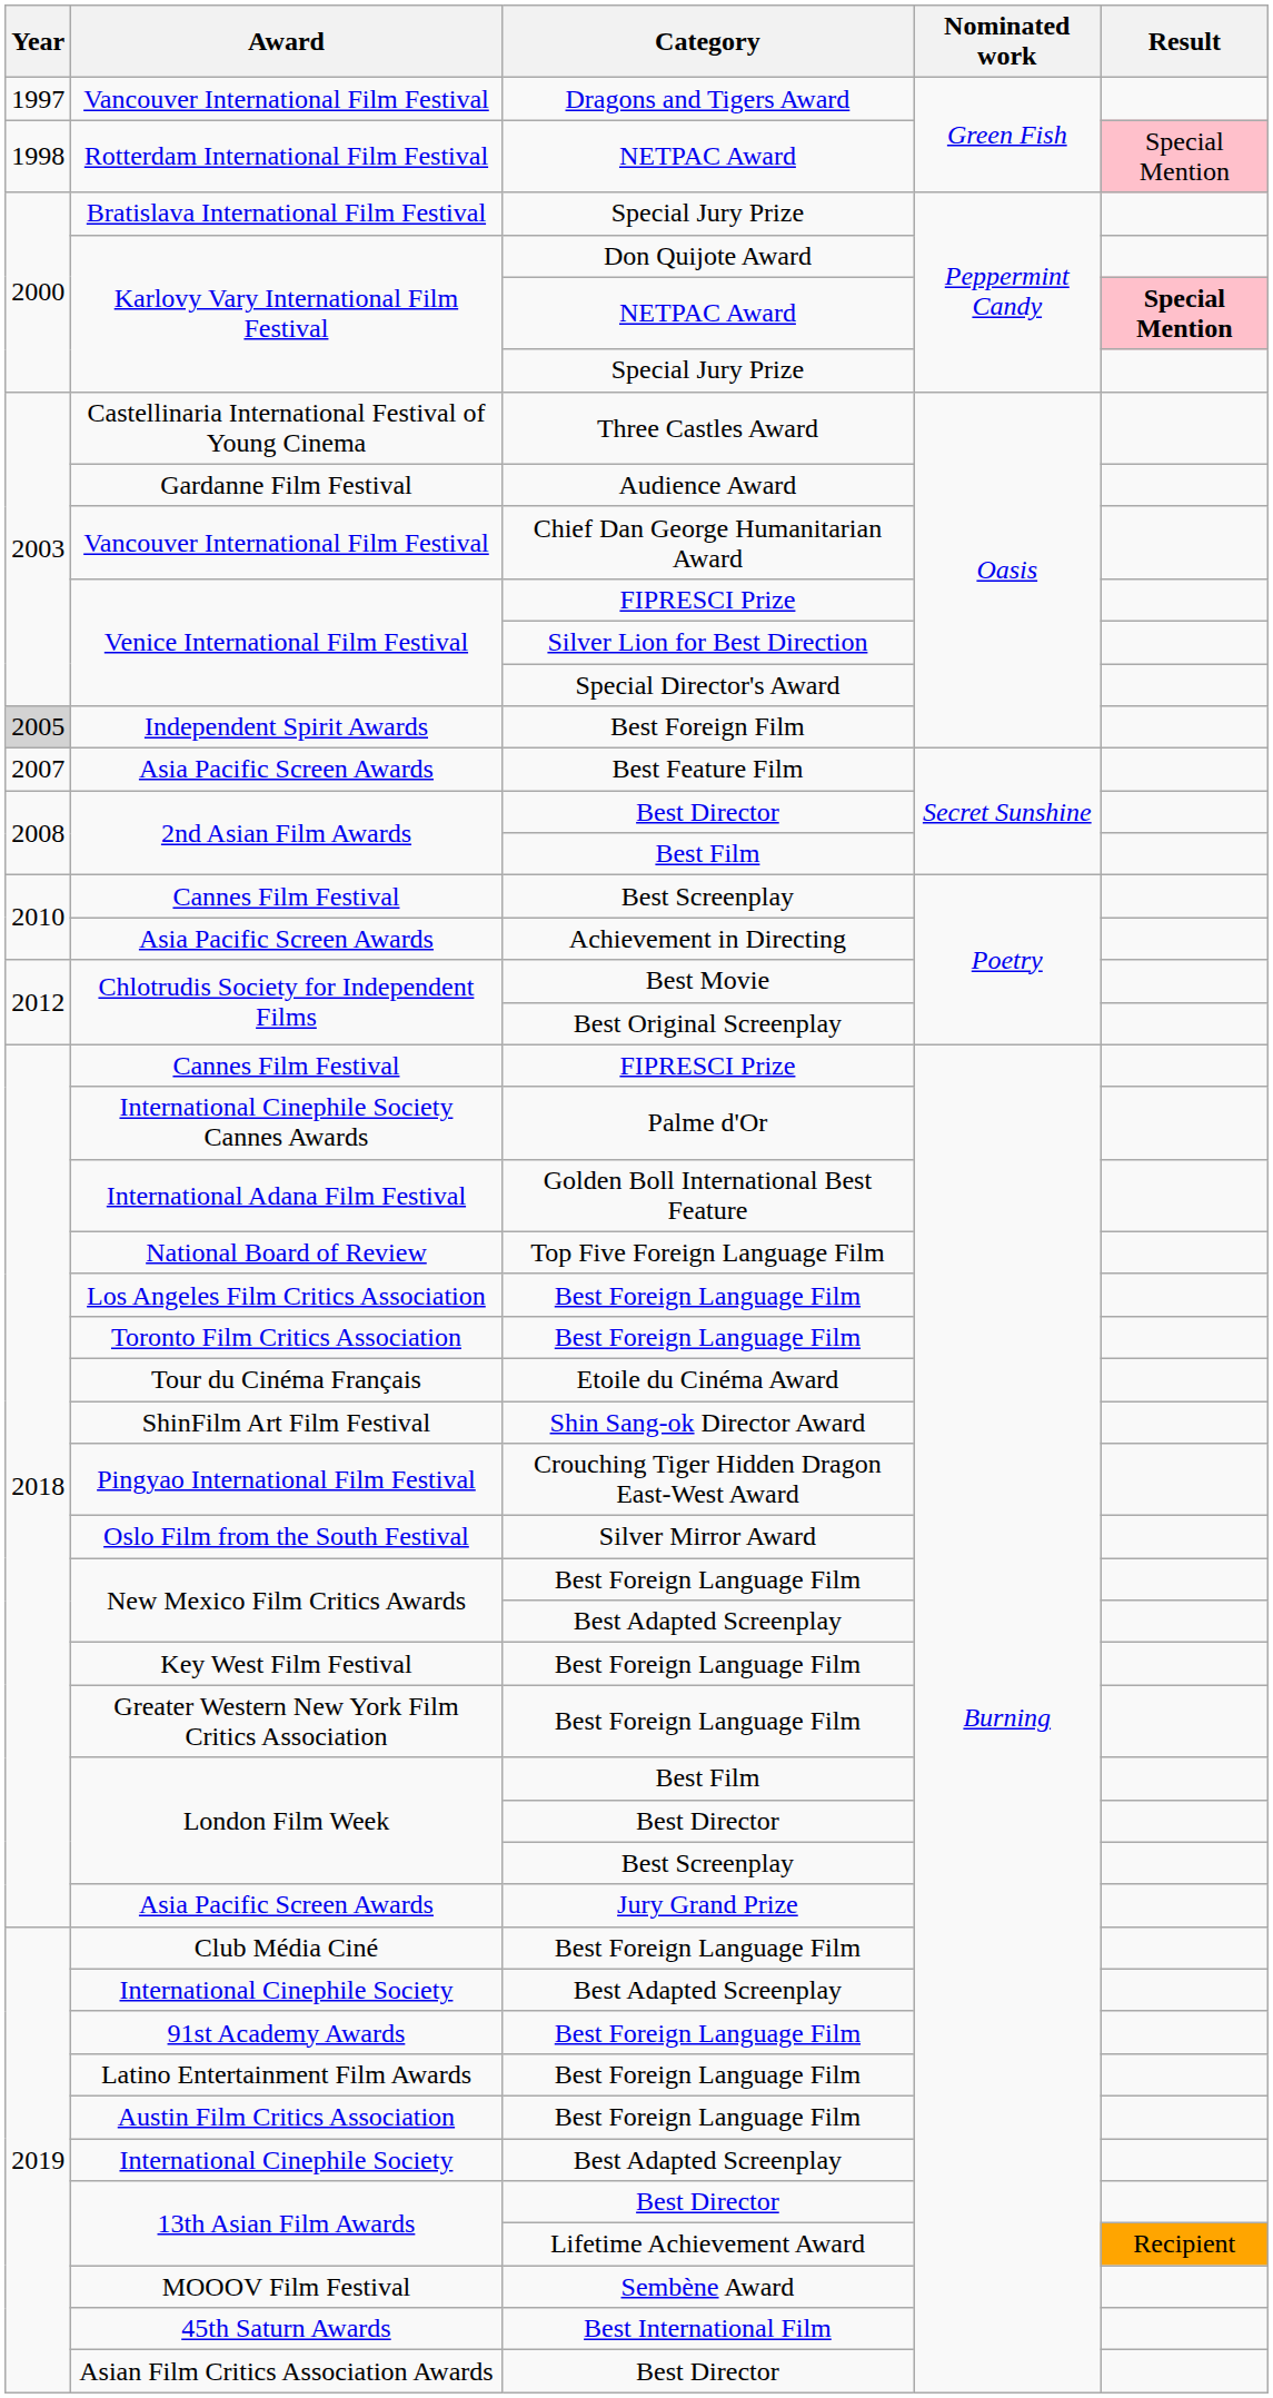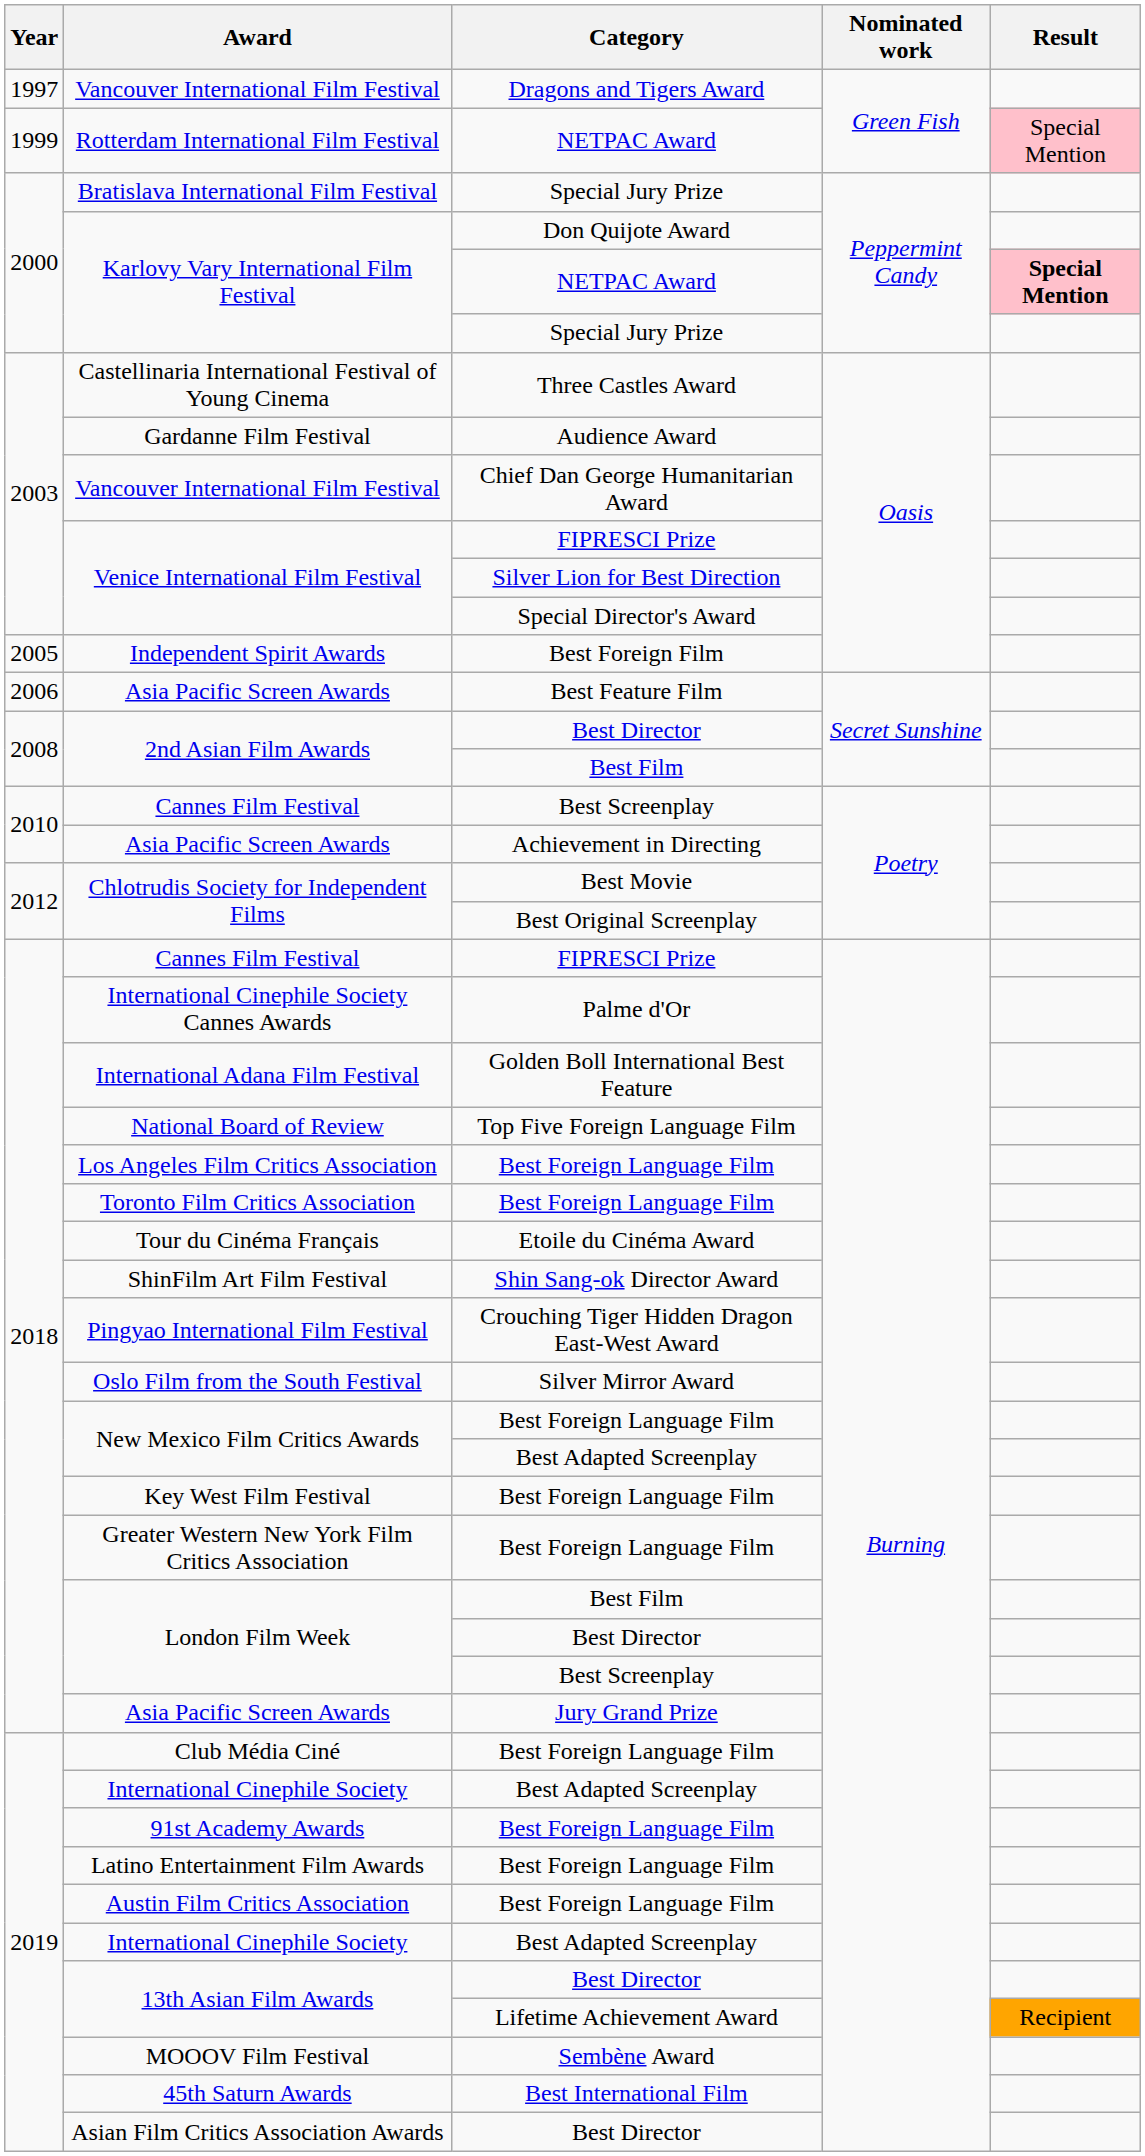 <table class="wikitable" style="text-align:center; width:60%">
 <tr>
 <th>Year</th>
 <th>Award</th>
 <th>Category</th>
 <th>Nominated work</th>
 <th>Result</th>
 </tr>
 <tr>
 <td>1997</td>
 <td><a href='#'>Vancouver International Film Festival</a></td>
 <td><a href='#'>Dragons and Tigers Award</a></td>
 <td rowspan=2><em><a href='#'>Green Fish</a></em></td>
 <td></td>
 </tr>
 <tr>
-<td>1998</td>
+<td>1999</td>
 <td><a href='#'>Rotterdam International Film Festival</a></td>
 <td><a href='#'>NETPAC Award</a></td>
 <td style="background: pink" align= "center">Special Mention</td>
 </tr>
 <tr>
 <td rowspan=4>2000</td>
 <td><a href='#'>Bratislava International Film Festival</a></td>
 <td>Special Jury Prize</td>
 <td rowspan=4><em><a href='#'>Peppermint Candy</a></em></td>
 <td></td>
 </tr>
 <tr>
 <td rowspan=3><a href='#'>Karlovy Vary International Film Festival</a></td>
 <td>Don Quijote Award</td>
 <td></td>
 </tr>
 <tr>
 <td><a href='#'>NETPAC Award</a></td>
 <td style="background: pink" align= "center"><strong>Special Mention</strong></td>
 </tr>
 <tr>
 <td>Special Jury Prize</td>
 <td></td>
 </tr>
 <tr>
 <td rowspan=6>2003</td>
 <td>Castellinaria International Festival of Young Cinema</td>
 <td>Three Castles Award</td>
 <td rowspan=7><em><a href='#'>Oasis</a></em></td>
 <td></td>
 </tr>
 <tr>
 <td>Gardanne Film Festival</td>
 <td>Audience Award</td>
 <td></td>
 </tr>
 <tr>
 <td><a href='#'>Vancouver International Film Festival</a></td>
 <td>Chief Dan George Humanitarian Award</td>
 <td></td>
 </tr>
 <tr>
 <td rowspan=3><a href='#'>Venice International Film Festival</a></td>
 <td><a href='#'>FIPRESCI Prize</a></td>
 <td></td>
 </tr>
 <tr>
 <td><a href='#'>Silver Lion for Best Direction</a></td>
 <td></td>
 </tr>
 <tr>
 <td>Special Director's Award</td>
 <td></td>
 </tr>
 <tr>
-<td style="background: lightgrey;">2005</td>
+<td>2005</td>
 <td><a href='#'>Independent Spirit Awards</a></td>
 <td>Best Foreign Film</td>
 <td></td>
 </tr>
 <tr>
-<td>2007</td>
+<td>2006</td>
 <td><a href='#'>Asia Pacific Screen Awards</a></td>
 <td>Best Feature Film</td>
 <td rowspan=3><em><a href='#'>Secret Sunshine</a></em></td>
 <td></td>
 </tr>
 <tr>
 <td rowspan=2>2008</td>
 <td rowspan=2><a href='#'>2nd Asian Film Awards</a></td>
 <td><a href='#'>Best Director</a></td>
 <td></td>
 </tr>
 <tr>
 <td><a href='#'>Best Film</a></td>
 <td></td>
 </tr>
 <tr>
 <td rowspan=2>2010</td>
 <td><a href='#'>Cannes Film Festival</a></td>
 <td>Best Screenplay</td>
 <td rowspan=4><em><a href='#'>Poetry</a></em></td>
 <td></td>
 </tr>
 <tr>
 <td><a href='#'>Asia Pacific Screen Awards</a></td>
 <td>Achievement in Directing</td>
 <td></td>
 </tr>
 <tr>
 <td rowspan=2>2012</td>
 <td rowspan=2><a href='#'>Chlotrudis Society for Independent Films</a></td>
 <td>Best Movie</td>
 <td></td>
 </tr>
 <tr>
 <td>Best Original Screenplay</td>
 <td></td>
 </tr>
 <tr>
 <td rowspan=18>2018</td>
 <td><a href='#'>Cannes Film Festival</a></td>
 <td><a href='#'>FIPRESCI Prize</a></td>
 <td rowspan="29"><em><a href='#'>Burning</a></em></td>
 <td></td>
 </tr>
 <tr>
 <td><a href='#'>International Cinephile Society</a> Cannes Awards</td>
 <td>Palme d'Or</td>
 <td></td>
 </tr>
 <tr>
 <td><a href='#'>International Adana Film Festival</a></td>
 <td>Golden Boll International Best Feature</td>
 <td></td>
 </tr>
 <tr>
 <td><a href='#'>National Board of Review</a></td>
 <td>Top Five Foreign Language Film</td>
 <td></td>
 </tr>
 <tr>
 <td><a href='#'>Los Angeles Film Critics Association</a></td>
 <td><a href='#'>Best Foreign Language Film</a></td>
 <td></td>
 </tr>
 <tr>
 <td><a href='#'>Toronto Film Critics Association</a></td>
 <td><a href='#'>Best Foreign Language Film</a></td>
 <td></td>
 </tr>
 <tr>
 <td>Tour du Cinéma Français</td>
 <td>Etoile du Cinéma Award</td>
 <td></td>
 </tr>
 <tr>
 <td>ShinFilm Art Film Festival</td>
 <td><a href='#'>Shin Sang-ok</a> Director Award</td>
 <td></td>
 </tr>
 <tr>
 <td><a href='#'>Pingyao International Film Festival</a></td>
 <td>Crouching Tiger Hidden Dragon East-West Award</td>
 <td></td>
 </tr>
 <tr>
 <td><a href='#'>Oslo Film from the South Festival</a></td>
 <td>Silver Mirror Award</td>
 <td></td>
 </tr>
 <tr>
 <td rowspan=2>New Mexico Film Critics Awards</td>
 <td>Best Foreign Language Film</td>
 <td></td>
 </tr>
 <tr>
 <td>Best Adapted Screenplay</td>
 <td></td>
 </tr>
 <tr>
 <td>Key West Film Festival</td>
 <td>Best Foreign Language Film</td>
 <td></td>
 </tr>
 <tr>
 <td>Greater Western New York Film Critics Association</td>
 <td>Best Foreign Language Film</td>
 <td></td>
 </tr>
 <tr>
 <td rowspan=3>London Film Week</td>
 <td>Best Film</td>
 <td></td>
 </tr>
 <tr>
 <td>Best Director</td>
 <td></td>
 </tr>
 <tr>
 <td>Best Screenplay</td>
 <td></td>
 </tr>
 <tr>
 <td><a href='#'>Asia Pacific Screen Awards</a></td>
 <td><a href='#'>Jury Grand Prize</a></td>
 <td></td>
 </tr>
 <tr>
 <td rowspan="11">2019</td>
 <td>Club Média Ciné</td>
 <td>Best Foreign Language Film</td>
 <td></td>
 </tr>
 <tr>
 <td><a href='#'>International Cinephile Society</a></td>
 <td>Best Adapted Screenplay</td>
 <td></td>
 </tr>
 <tr>
 <td><a href='#'>91st Academy Awards</a></td>
 <td><a href='#'>Best Foreign Language Film</a></td>
 <td></td>
 </tr>
 <tr>
 <td>Latino Entertainment Film Awards</td>
 <td>Best Foreign Language Film</td>
 <td></td>
 </tr>
 <tr>
 <td><a href='#'>Austin Film Critics Association</a></td>
 <td>Best Foreign Language Film</td>
 <td></td>
 </tr>
 <tr>
 <td><a href='#'>International Cinephile Society</a></td>
 <td>Best Adapted Screenplay</td>
 <td></td>
 </tr>
 <tr>
 <td rowspan=2><a href='#'>13th Asian Film Awards</a></td>
 <td><a href='#'>Best Director</a></td>
 <td></td>
 </tr>
 <tr>
 <td>Lifetime Achievement Award</td>
 <td style="background: orange" align= "center">Recipient</td>
 </tr>
 <tr>
 <td>MOOOV Film Festival</td>
 <td><a href='#'>Sembène</a> Award</td>
 <td></td>
 </tr>
 <tr>
 <td><a href='#'>45th Saturn Awards</a></td>
 <td><a href='#'>Best International Film</a></td>
 <td></td>
 </tr>
 <tr>
 <td>Asian Film Critics Association Awards</td>
 <td>Best Director</td>
 <td></td>
 </tr>
 </table>
